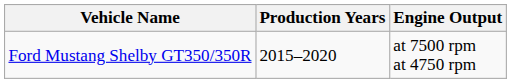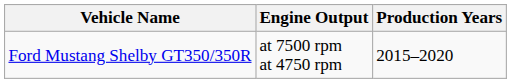 <table class="wikitable">
 <tr>
 <th>Vehicle Name</th>
+<th>Engine Output</th>
 <th>Production Years</th>
-<th>Engine Output</th>
 </tr>
 <tr>
 <td><a href='#'>Ford Mustang Shelby GT350/350R</a></td>
+<td> at 7500 rpm <br>  at 4750 rpm</td>
 <td>2015–2020</td>
-<td> at 7500 rpm <br>  at 4750 rpm</td>
 </tr>
 </table>
